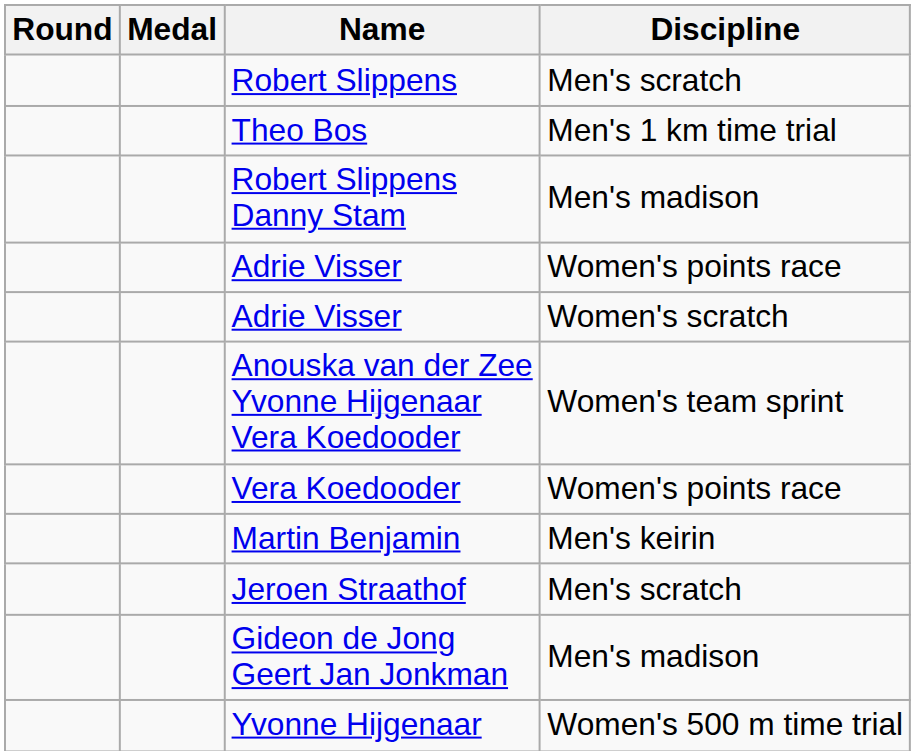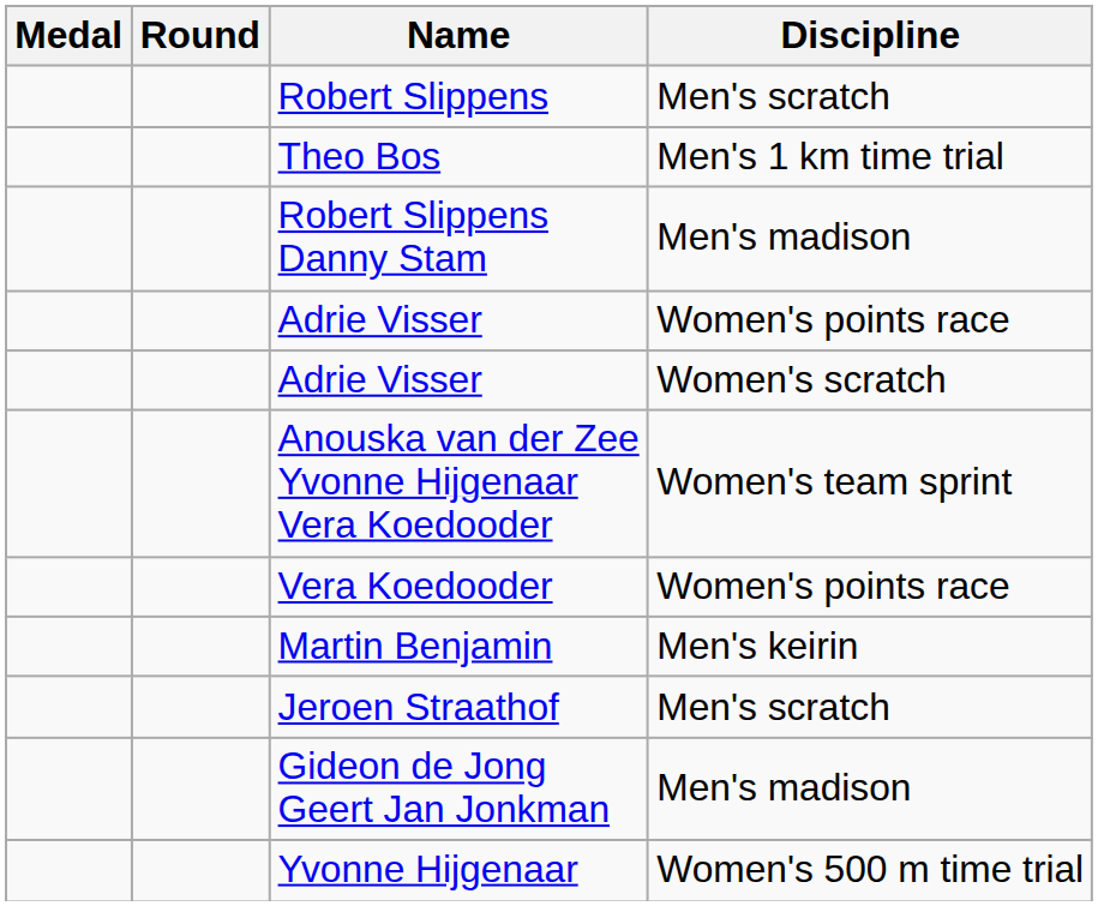 <table class="wikitable sortable">
 <tr>
+<th>Medal</th>
 <th>Round</th>
-<th>Medal</th>
 <th>Name</th>
 <th>Discipline</th>
 </tr>
 <tr>
 <td></td>
 <td></td>
 <td><a href='#'>Robert Slippens</a></td>
 <td>Men's scratch</td>
 </tr>
 <tr>
 <td></td>
 <td></td>
 <td><a href='#'>Theo Bos</a></td>
 <td>Men's 1 km time trial</td>
 </tr>
 <tr>
 <td></td>
 <td></td>
 <td><a href='#'>Robert Slippens</a><br><a href='#'>Danny Stam</a></td>
 <td>Men's madison</td>
 </tr>
 <tr>
 <td></td>
 <td></td>
 <td><a href='#'>Adrie Visser</a></td>
 <td>Women's points race</td>
 </tr>
 <tr>
 <td></td>
 <td></td>
 <td><a href='#'>Adrie Visser</a></td>
 <td>Women's scratch</td>
 </tr>
 <tr>
 <td></td>
 <td></td>
 <td><a href='#'>Anouska van der Zee</a><br><a href='#'>Yvonne Hijgenaar</a><br><a href='#'>Vera Koedooder</a></td>
 <td>Women's team sprint</td>
 </tr>
 <tr>
 <td></td>
 <td></td>
 <td><a href='#'>Vera Koedooder</a></td>
 <td>Women's points race</td>
 </tr>
 <tr>
 <td></td>
 <td></td>
 <td><a href='#'>Martin Benjamin</a></td>
 <td>Men's keirin</td>
 </tr>
 <tr>
 <td></td>
 <td></td>
 <td><a href='#'>Jeroen Straathof</a></td>
 <td>Men's scratch</td>
 </tr>
 <tr>
 <td></td>
 <td></td>
 <td><a href='#'>Gideon de Jong</a><br><a href='#'>Geert Jan Jonkman</a></td>
 <td>Men's madison</td>
 </tr>
 <tr>
 <td></td>
 <td></td>
 <td><a href='#'>Yvonne Hijgenaar</a></td>
 <td>Women's 500 m time trial</td>
 </tr>
 </table>
